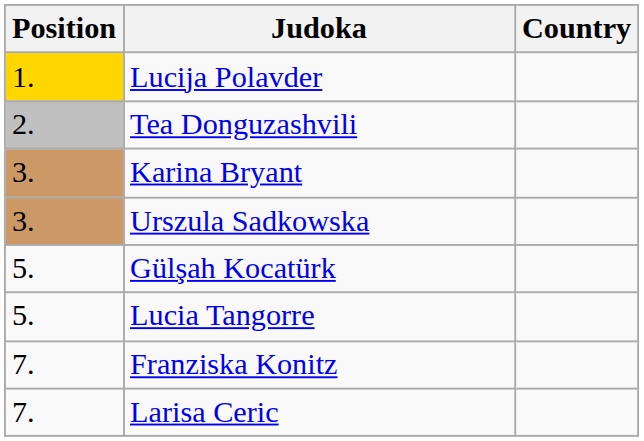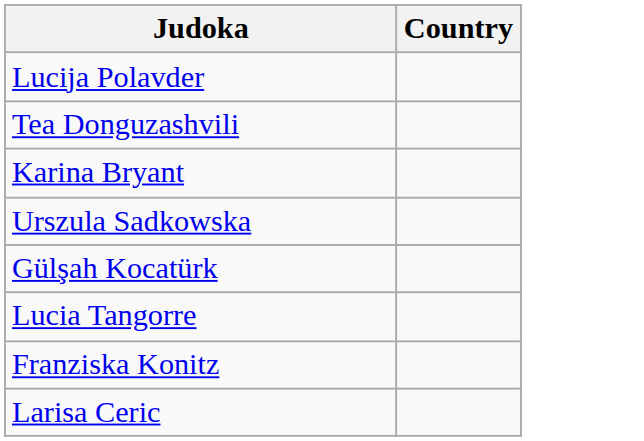 <table class=wikitable>
 <tr>
-<th width=10>Position</th>
 <th width=200>Judoka</th>
 <th>Country</th>
 </tr>
 <tr>
-<td bgcolor=gold>1.</td>
 <td><a href='#'>Lucija Polavder</a></td>
 <td></td>
 </tr>
 <tr>
-<td bgcolor="silver">2.</td>
 <td><a href='#'>Tea Donguzashvili</a></td>
 <td></td>
 </tr>
 <tr>
-<td bgcolor="CC9966">3.</td>
 <td><a href='#'>Karina Bryant</a></td>
 <td></td>
 </tr>
 <tr>
-<td bgcolor="CC9966">3.</td>
 <td><a href='#'>Urszula Sadkowska</a></td>
 <td></td>
 </tr>
 <tr>
-<td>5.</td>
 <td><a href='#'>Gülşah Kocatürk</a></td>
 <td></td>
 </tr>
 <tr>
-<td>5.</td>
 <td><a href='#'>Lucia Tangorre</a></td>
 <td></td>
 </tr>
 <tr>
-<td>7.</td>
 <td><a href='#'>Franziska Konitz</a></td>
 <td></td>
 </tr>
 <tr>
-<td>7.</td>
 <td><a href='#'>Larisa Ceric</a></td>
 <td></td>
 </tr>
 </table>
